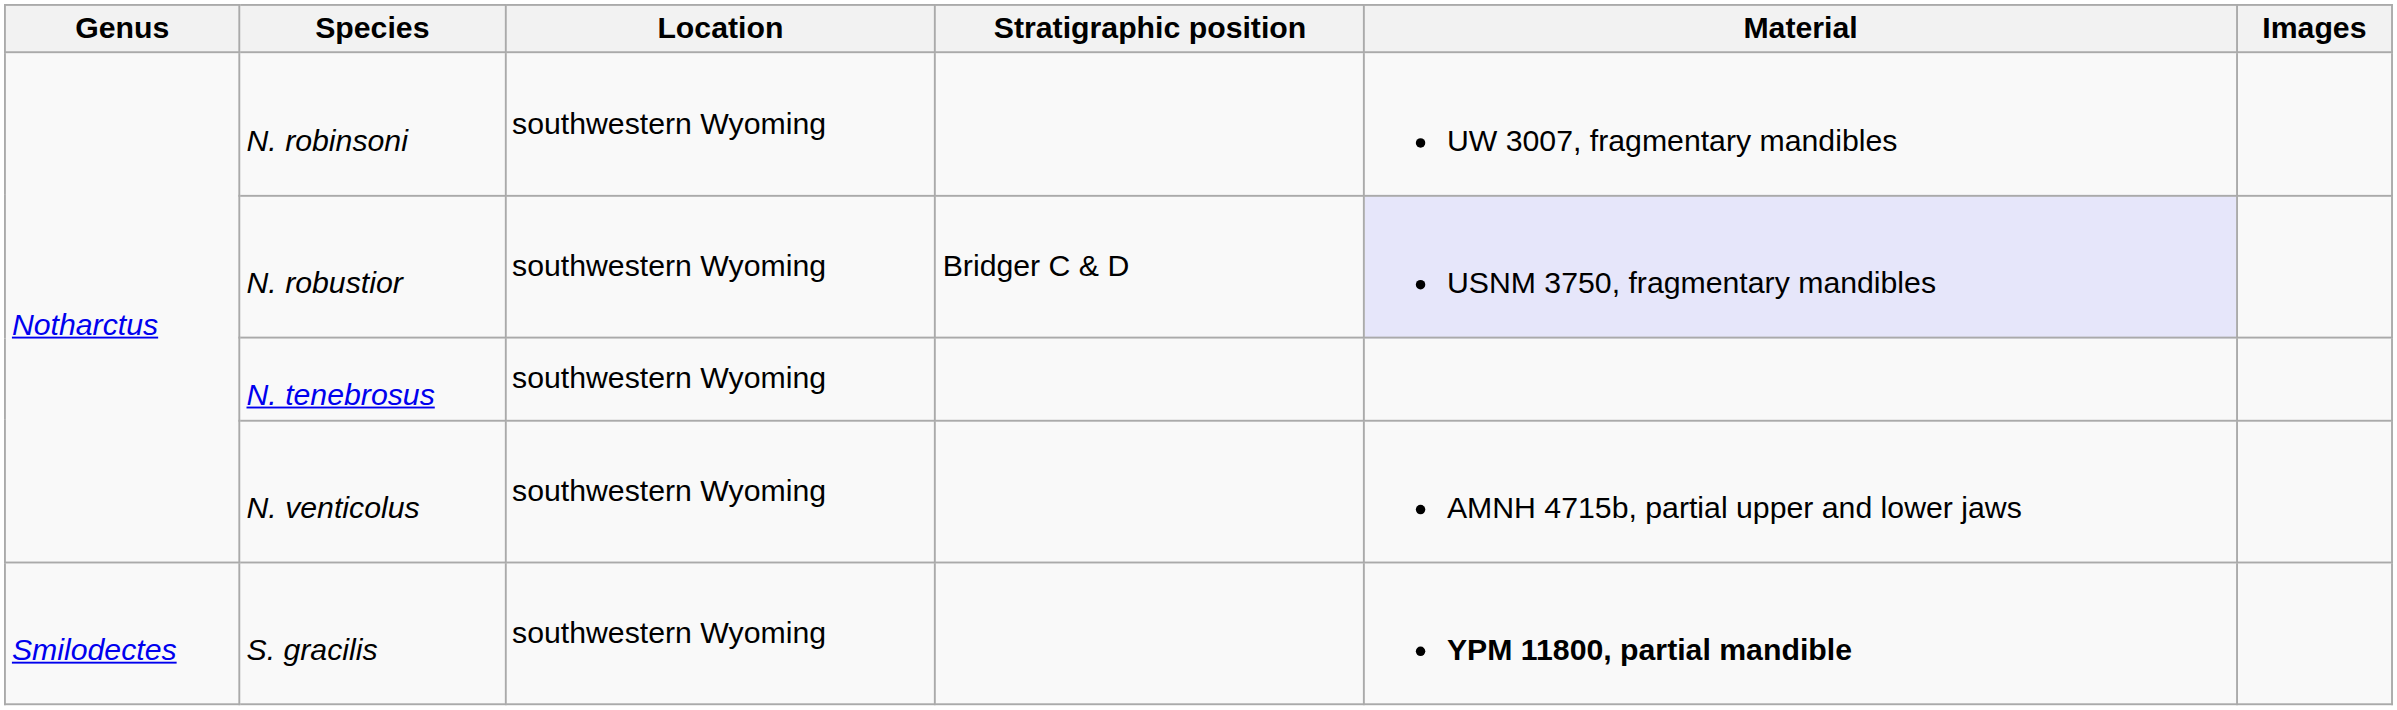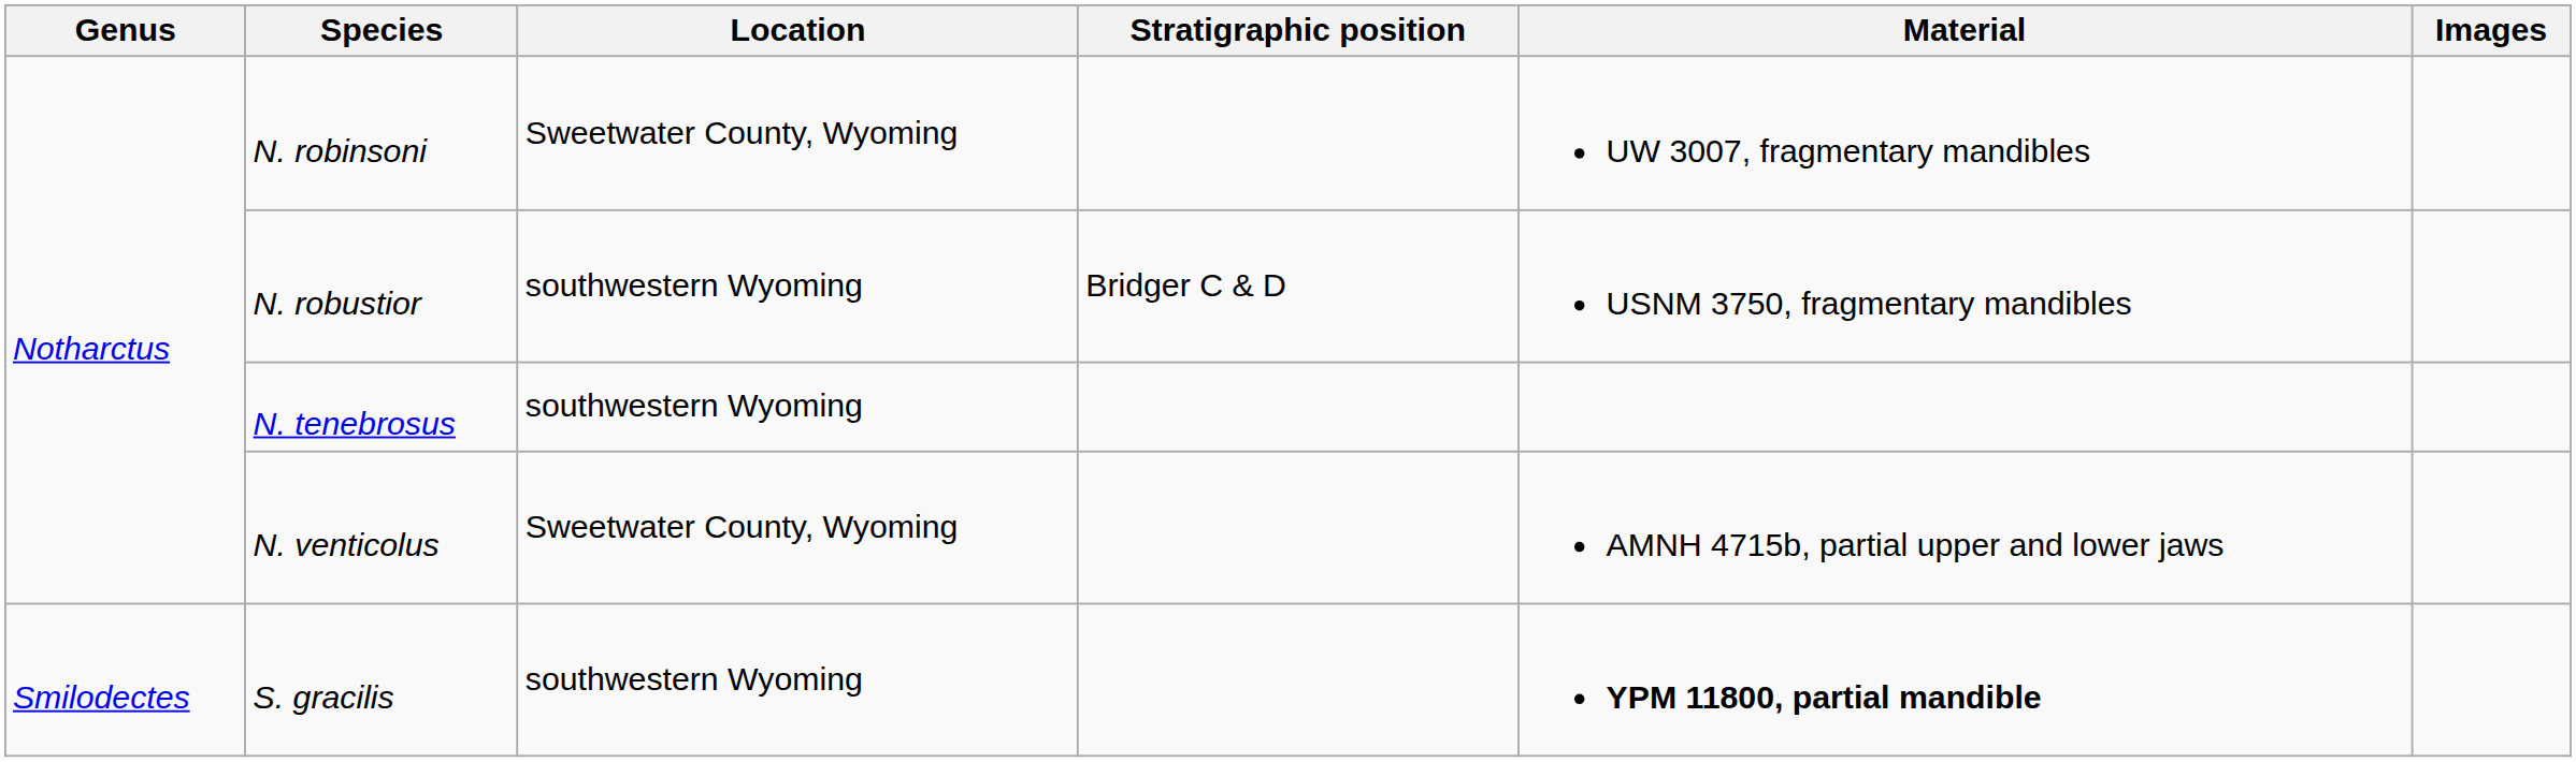 <table class="wikitable sortable"  style="margin:auto; width:100%;">
 <tr>
 <th>Genus</th>
 <th>Species</th>
 <th>Location</th>
 <th>Stratigraphic position</th>
 <th>Material</th>
 <th>Images</th>
 </tr>
 <tr>
 <td rowspan=4><br><em><a href='#'>Notharctus</a></em></td>
 <td><br><em>N. robinsoni</em></td>
-<td>southwestern Wyoming</td>
+<td>Sweetwater County, Wyoming</td>
 <td></td>
 <td><br><ul><li>UW 3007, fragmentary mandibles</li></ul></td>
 <td></td>
 </tr>
 <tr>
 <td><br><em>N. robustior</em></td>
 <td>southwestern Wyoming</td>
 <td>Bridger C & D</td>
-<td style="background: lavender;"><br><ul><li>USNM 3750, fragmentary mandibles</li></ul></td>
+<td><br><ul><li>USNM 3750, fragmentary mandibles</li></ul></td>
 <td></td>
 </tr>
 <tr>
 <td><br><em><a href='#'>N. tenebrosus</a></em></td>
 <td>southwestern Wyoming</td>
 <td></td>
 <td></td>
 <td></td>
 </tr>
 <tr>
 <td><br><em>N. venticolus</em></td>
-<td>southwestern Wyoming</td>
+<td>Sweetwater County, Wyoming</td>
 <td></td>
 <td><br><ul><li>AMNH 4715b, partial upper and lower jaws</li></ul></td>
 <td></td>
 </tr>
 <tr>
 <td rowspan=4><br><em><a href='#'>Smilodectes</a></em></td>
 <td><br><em>S. gracilis</em></td>
 <td>southwestern Wyoming</td>
 <td></td>
 <td><strong><br><ul><li>YPM 11800, partial mandible</li></ul></strong></td>
 <td></td>
 </tr>
 </table>
